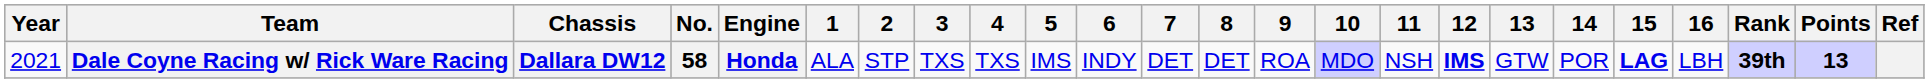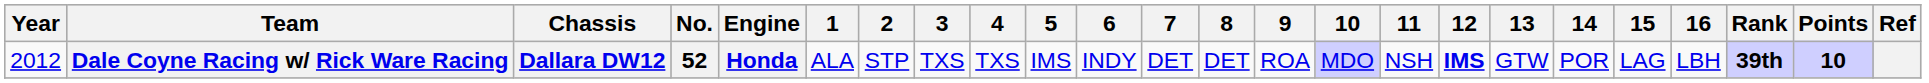 <table class="wikitable" style="text-align:center; font-size:90%">
 <tr>
 <th>Year</th>
 <th>Team</th>
 <th>Chassis</th>
 <th>No.</th>
 <th>Engine</th>
 <th>1</th>
 <th>2</th>
 <th>3</th>
 <th>4</th>
 <th>5</th>
 <th>6</th>
 <th>7</th>
 <th>8</th>
 <th>9</th>
 <th>10</th>
 <th>11</th>
 <th>12</th>
 <th>13</th>
 <th>14</th>
 <th>15</th>
 <th>16</th>
 <th>Rank</th>
 <th>Points</th>
 <th>Ref</th>
 </tr>
 <tr>
-<td><a href='#'>2021</a></td>
+<td><a href='#'>2012</a></td>
 <th><a href='#'>Dale Coyne Racing</a> w/ <a href='#'>Rick Ware Racing</a></th>
 <th rowspan=1><a href='#'>Dallara DW12</a></th>
-<th>58</th>
+<th>52</th>
 <th rowspan=1><a href='#'>Honda</a></th>
 <td><a href='#'>ALA</a></td>
 <td><a href='#'>STP</a></td>
 <td><a href='#'>TXS</a></td>
 <td><a href='#'>TXS</a></td>
 <td><a href='#'>IMS</a></td>
 <td><a href='#'>INDY</a></td>
 <td><a href='#'>DET</a></td>
 <td><a href='#'>DET</a></td>
 <td><a href='#'>ROA</a></td>
 <td style="background:#CFCFFF;"><a href='#'>MDO</a><br></td>
 <td><a href='#'>NSH</a></td>
 <td><strong><a href='#'>IMS</a></strong></td>
 <td><a href='#'>GTW</a></td>
 <td><a href='#'>POR</a></td>
-<td><strong><a href='#'>LAG</a></strong></td>
+<td><a href='#'>LAG</a></td>
 <td><a href='#'>LBH</a></td>
 <th style="background:#CFCFFF;">39th</th>
-<th style="background:#CFCFFF;">13</th>
+<th style="background:#CFCFFF;">10</th>
 <th></th>
 </tr>
 </table>
